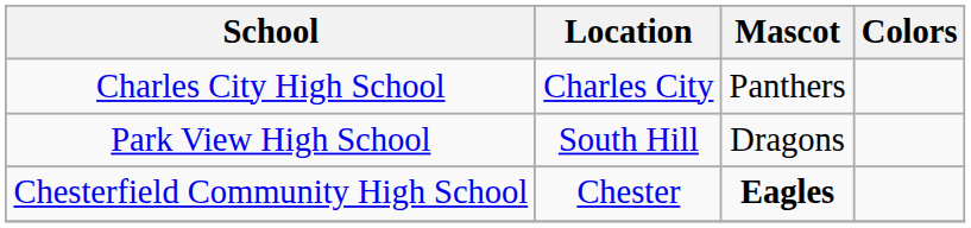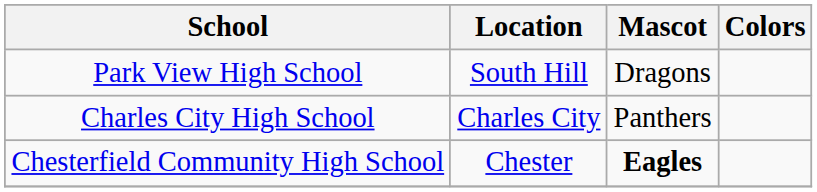 <table class="wikitable" style="text-align:center;">
 <tr>
 <th>School</th>
 <th>Location</th>
 <th>Mascot</th>
 <th>Colors</th>
 </tr>
 <tr>
+<td><a href='#'>Park View High School</a></td>
+<td><a href='#'>South Hill</a></td>
+<td>Dragons</td>
+<td></td>
+</tr>
+<tr>
 <td><a href='#'>Charles City High School</a></td>
 <td><a href='#'>Charles City</a></td>
 <td>Panthers</td>
-<td></td>
-</tr>
-<tr>
-<td><a href='#'>Park View High School</a></td>
-<td><a href='#'>South Hill</a></td>
-<td>Dragons</td>
 <td></td>
 </tr>
 <tr>
 <td><a href='#'>Chesterfield Community High School</a></td>
 <td><a href='#'>Chester</a></td>
 <td><strong>Eagles</strong></td>
 <td></td>
 </tr>
 <tr>
 </tr>
 </table>
